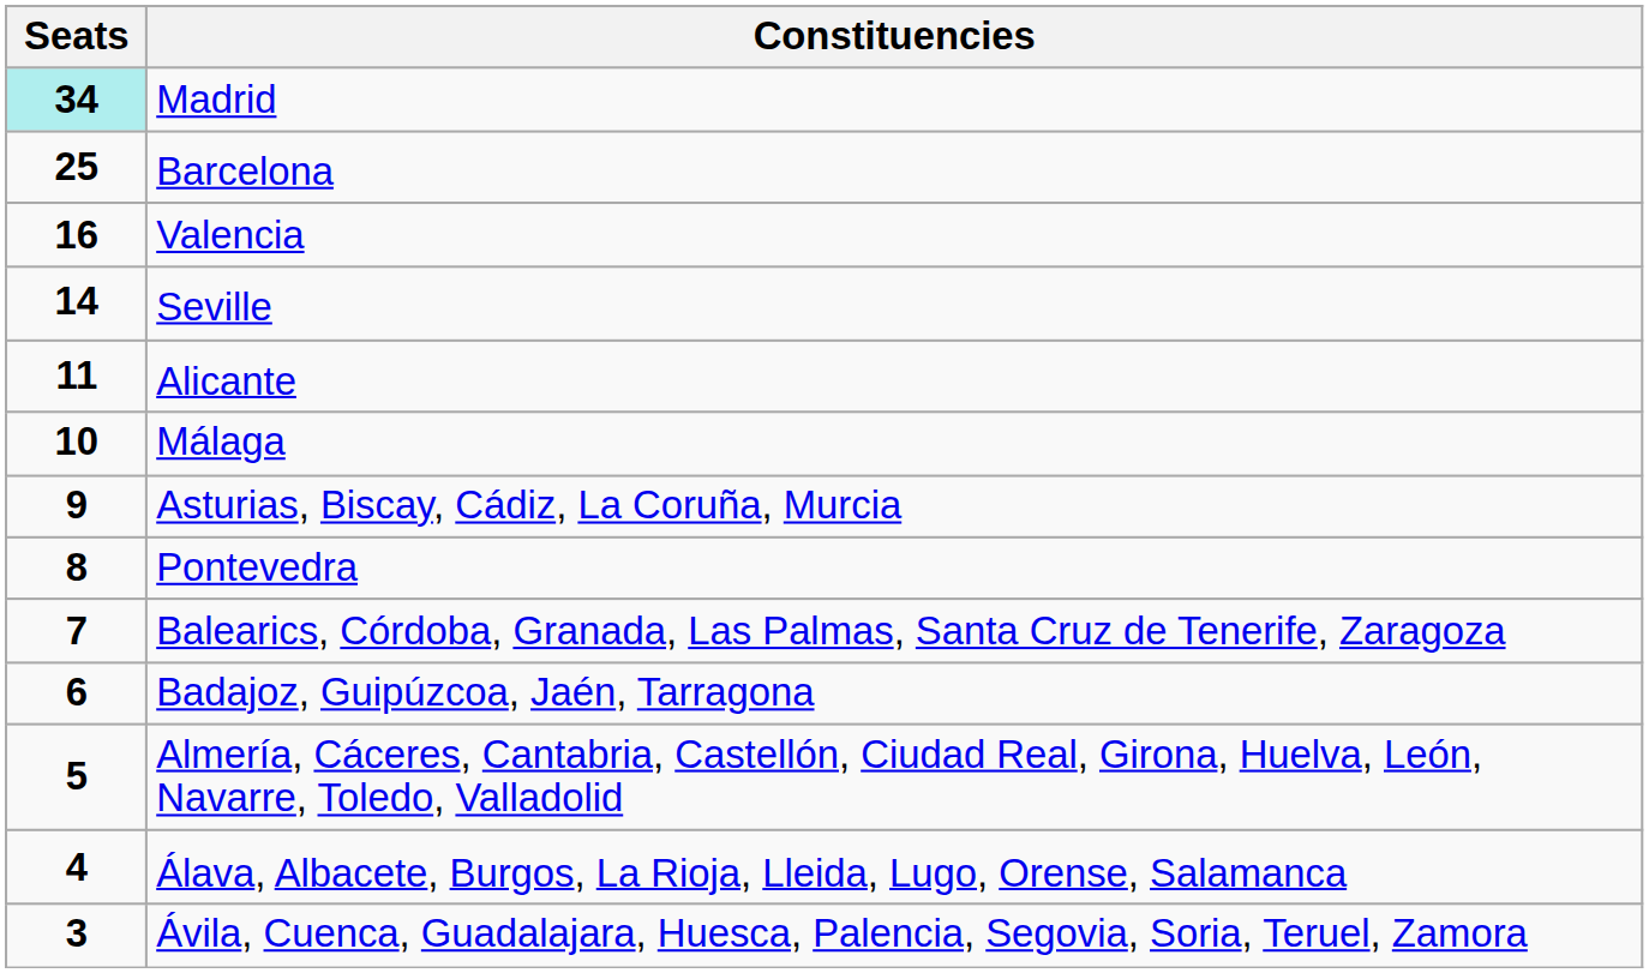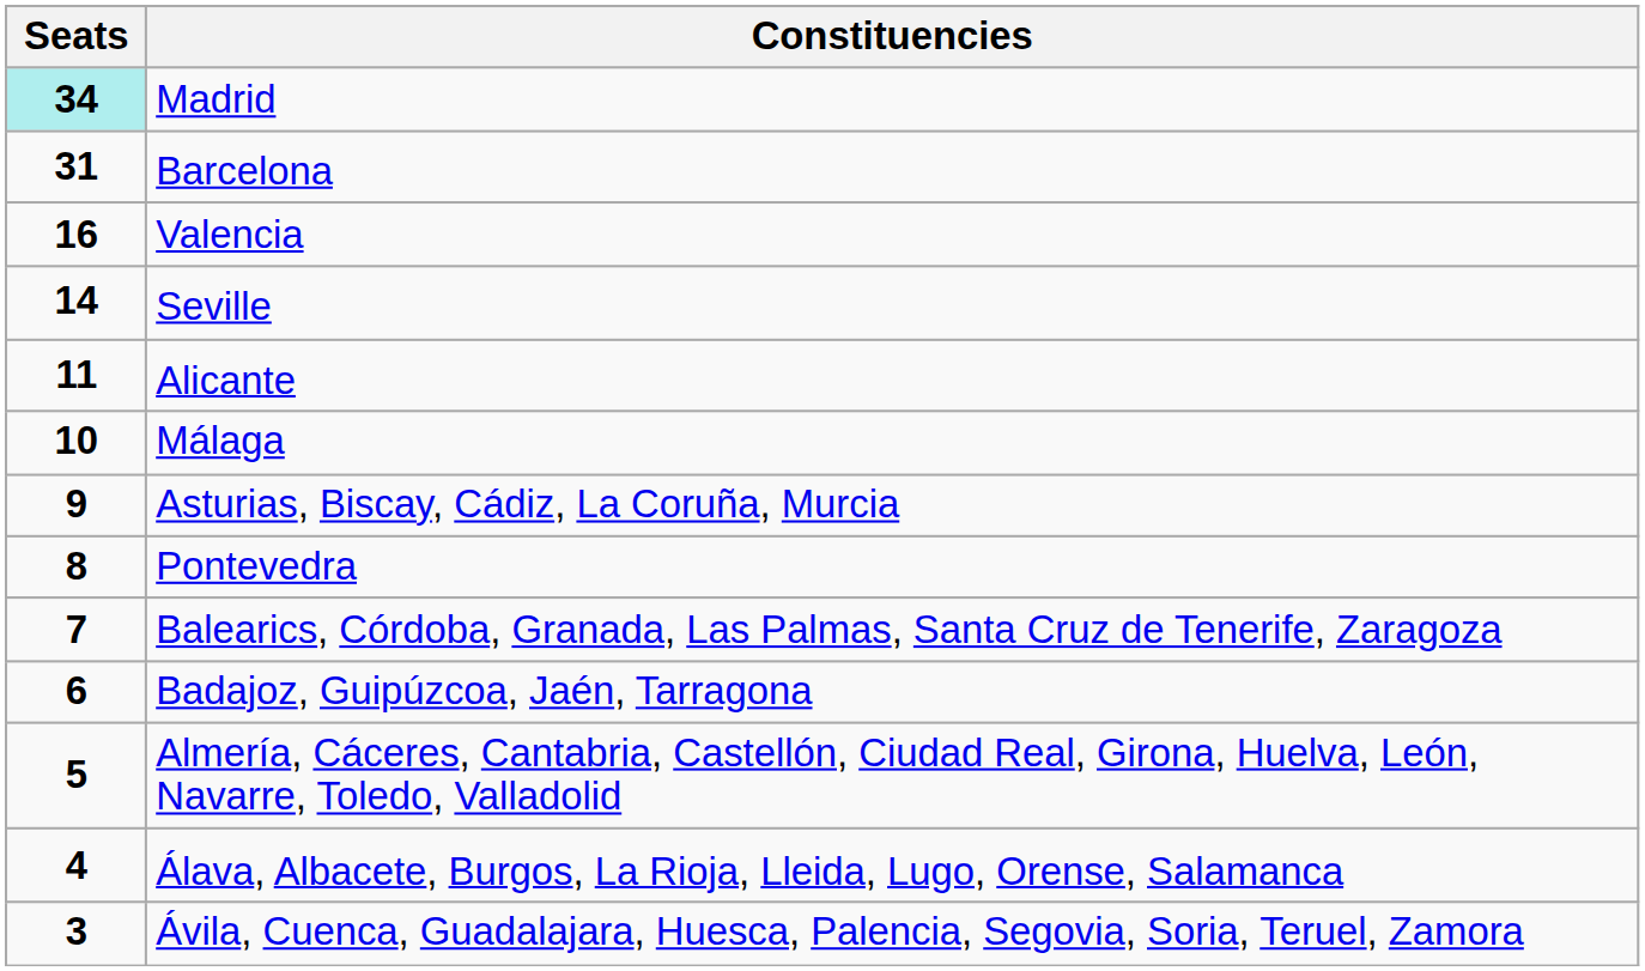 <table class="wikitable" style="text-align:left;">
 <tr>
 <th width="50">Seats</th>
 <th width="600">Constituencies</th>
 </tr>
 <tr>
 <td align="center" style="background: paleturquoise;"><strong>34</strong></td>
 <td><a href='#'>Madrid</a></td>
 </tr>
 <tr>
-<td align="center"><strong>25</strong></td>
+<td align="center"><strong>31</strong></td>
 <td><a href='#'>Barcelona</a><sup></sup></td>
 </tr>
 <tr>
 <td align="center"><strong>16</strong></td>
 <td><a href='#'>Valencia</a></td>
 </tr>
 <tr>
 <td align="center"><strong>14</strong></td>
 <td><a href='#'>Seville</a><sup></sup></td>
 </tr>
 <tr>
 <td align="center"><strong>11</strong></td>
 <td><a href='#'>Alicante</a><sup></sup></td>
 </tr>
 <tr>
 <td align="center"><strong>10</strong></td>
 <td><a href='#'>Málaga</a></td>
 </tr>
 <tr>
 <td align="center"><strong>9</strong></td>
 <td><a href='#'>Asturias</a>, <a href='#'>Biscay</a>, <a href='#'>Cádiz</a>, <a href='#'>La Coruña</a>, <a href='#'>Murcia</a></td>
 </tr>
 <tr>
 <td align="center"><strong>8</strong></td>
 <td><a href='#'>Pontevedra</a></td>
 </tr>
 <tr>
 <td align="center"><strong>7</strong></td>
 <td><a href='#'>Balearics</a>, <a href='#'>Córdoba</a>, <a href='#'>Granada</a>, <a href='#'>Las Palmas</a>, <a href='#'>Santa Cruz de Tenerife</a>, <a href='#'>Zaragoza</a></td>
 </tr>
 <tr>
 <td align="center"><strong>6</strong></td>
 <td><a href='#'>Badajoz</a>, <a href='#'>Guipúzcoa</a>, <a href='#'>Jaén</a>, <a href='#'>Tarragona</a></td>
 </tr>
 <tr>
 <td align="center"><strong>5</strong></td>
 <td><a href='#'>Almería</a>, <a href='#'>Cáceres</a>, <a href='#'>Cantabria</a>, <a href='#'>Castellón</a>, <a href='#'>Ciudad Real</a>, <a href='#'>Girona</a>, <a href='#'>Huelva</a>, <a href='#'>León</a>, <a href='#'>Navarre</a>, <a href='#'>Toledo</a>, <a href='#'>Valladolid</a></td>
 </tr>
 <tr>
 <td align="center"><strong>4</strong></td>
 <td><a href='#'>Álava</a>, <a href='#'>Albacete</a>, <a href='#'>Burgos</a>, <a href='#'>La Rioja</a>, <a href='#'>Lleida</a>, <a href='#'>Lugo</a><sup></sup>, <a href='#'>Orense</a>, <a href='#'>Salamanca</a></td>
 </tr>
 <tr>
 <td align="center"><strong>3</strong></td>
 <td><a href='#'>Ávila</a>, <a href='#'>Cuenca</a>, <a href='#'>Guadalajara</a>, <a href='#'>Huesca</a>, <a href='#'>Palencia</a>, <a href='#'>Segovia</a>, <a href='#'>Soria</a>, <a href='#'>Teruel</a>, <a href='#'>Zamora</a></td>
 </tr>
 </table>
